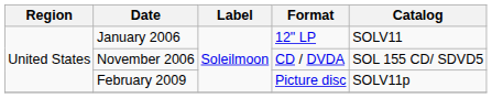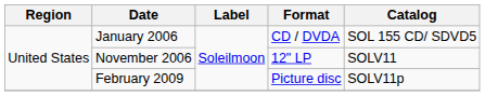 <table class="wikitable">
 <tr>
 <th>Region</th>
 <th>Date</th>
 <th>Label</th>
 <th>Format</th>
 <th>Catalog</th>
 </tr>
 <tr>
 <td rowspan="3">United States</td>
 <td>January 2006</td>
 <td rowspan="3"><a href='#'>Soleilmoon</a></td>
-<td><a href='#'>12" LP</a></td>
-<td>SOLV11</td>
+<td><a href='#'>CD</a> / <a href='#'>DVDA</a></td>
+<td>SOL 155 CD/ SDVD5</td>
 </tr>
 <tr>
 <td>November 2006</td>
-<td><a href='#'>CD</a> / <a href='#'>DVDA</a></td>
-<td>SOL 155 CD/ SDVD5</td>
+<td><a href='#'>12" LP</a></td>
+<td>SOLV11</td>
 </tr>
 <tr>
 <td>February 2009</td>
 <td><a href='#'>Picture disc</a></td>
 <td>SOLV11p</td>
 </tr>
 <tr>
 </tr>
 </table>
